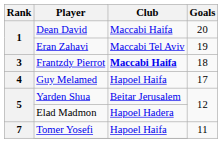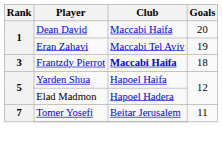 <table class="wikitable">
 <tr>
 <th>Rank</th>
 <th>Player</th>
 <th>Club</th>
 <th>Goals</th>
 </tr>
 <tr>
 <th rowspan=2>1</th>
 <td> <a href='#'>Dean David</a></td>
 <td><a href='#'>Maccabi Haifa</a></td>
 <td align=center>20</td>
 </tr>
 <tr>
 <td> <a href='#'>Eran Zahavi</a></td>
 <td><a href='#'>Maccabi Tel Aviv</a></td>
 <td align=center>19</td>
 </tr>
 <tr>
 <th>3</th>
 <td> <a href='#'>Frantzdy Pierrot</a></td>
 <td><strong><a href='#'>Maccabi Haifa</a></strong></td>
 <td align=center>18</td>
 </tr>
 <tr>
-<th>4</th>
-<td> <a href='#'>Guy Melamed</a></td>
-<td><a href='#'>Hapoel Haifa</a></td>
-<td align=center>17</td>
-</tr>
-<tr>
 <th rowspan=2>5</th>
 <td> <a href='#'>Yarden Shua</a></td>
-<td><a href='#'>Beitar Jerusalem</a></td>
+<td><a href='#'>Hapoel Haifa</a></td>
 <td rowspan=2 align=center>12</td>
 </tr>
 <tr>
 <td> Elad Madmon</td>
 <td><a href='#'>Hapoel Hadera</a></td>
 </tr>
 <tr>
 <th rowspan=2>7</th>
 <td> <a href='#'>Tomer Yosefi</a></td>
-<td><a href='#'>Hapoel Haifa</a></td>
+<td><a href='#'>Beitar Jerusalem</a></td>
 <td rowspan=2 align=center>11</td>
 </tr>
 <tr>
 </tr>
 </table>
